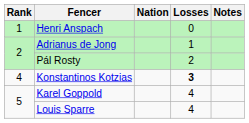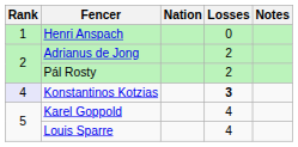 <table class="wikitable sortable" style="text-align:center">
 <tr>
 <th>Rank</th>
 <th>Fencer</th>
 <th>Nation</th>
 <th>Losses</th>
 <th>Notes</th>
 </tr>
 <tr bgcolor=bbf3bb>
 <td>1</td>
 <td align=left><a href='#'>Henri Anspach</a></td>
 <td align=left></td>
 <td>0</td>
 <td></td>
 </tr>
 <tr bgcolor=bbf3bb>
 <td rowspan=2>2</td>
 <td align=left><a href='#'>Adrianus de Jong</a></td>
 <td align=left></td>
-<td>1</td>
+<td>2</td>
 <td></td>
 </tr>
 <tr bgcolor=bbf3bb>
 <td align=left>Pál Rosty</td>
 <td align=left></td>
 <td>2</td>
 <td></td>
 </tr>
 <tr>
-<td>4</td>
+<td style="background: lavender;">4</td>
 <td align=left><a href='#'>Konstantinos Kotzias</a></td>
 <td align=left></td>
 <td><strong>3</strong></td>
 <td></td>
 </tr>
 <tr>
 <td rowspan=2>5</td>
 <td align=left><a href='#'>Karel Goppold</a></td>
 <td align=left></td>
 <td>4</td>
 <td></td>
 </tr>
 <tr>
 <td align=left><a href='#'>Louis Sparre</a></td>
 <td align=left></td>
 <td>4</td>
 <td></td>
 </tr>
 </table>
